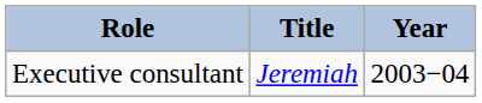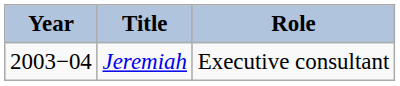 <table class="wikitable" style="font-size:95%;">
 <tr>
+<th style="background:#B0C4DE;">Year</th>
+<th style="background:#B0C4DE;">Title</th>
 <th style="background:#B0C4DE;">Role</th>
-<th style="background:#B0C4DE;">Title</th>
-<th style="background:#B0C4DE;">Year</th>
 </tr>
 <tr>
+<td>2003−04</td>
+<td><em><a href='#'>Jeremiah</a></em></td>
 <td>Executive consultant</td>
-<td><em><a href='#'>Jeremiah</a></em></td>
-<td>2003−04</td>
 </tr>
 </table>
